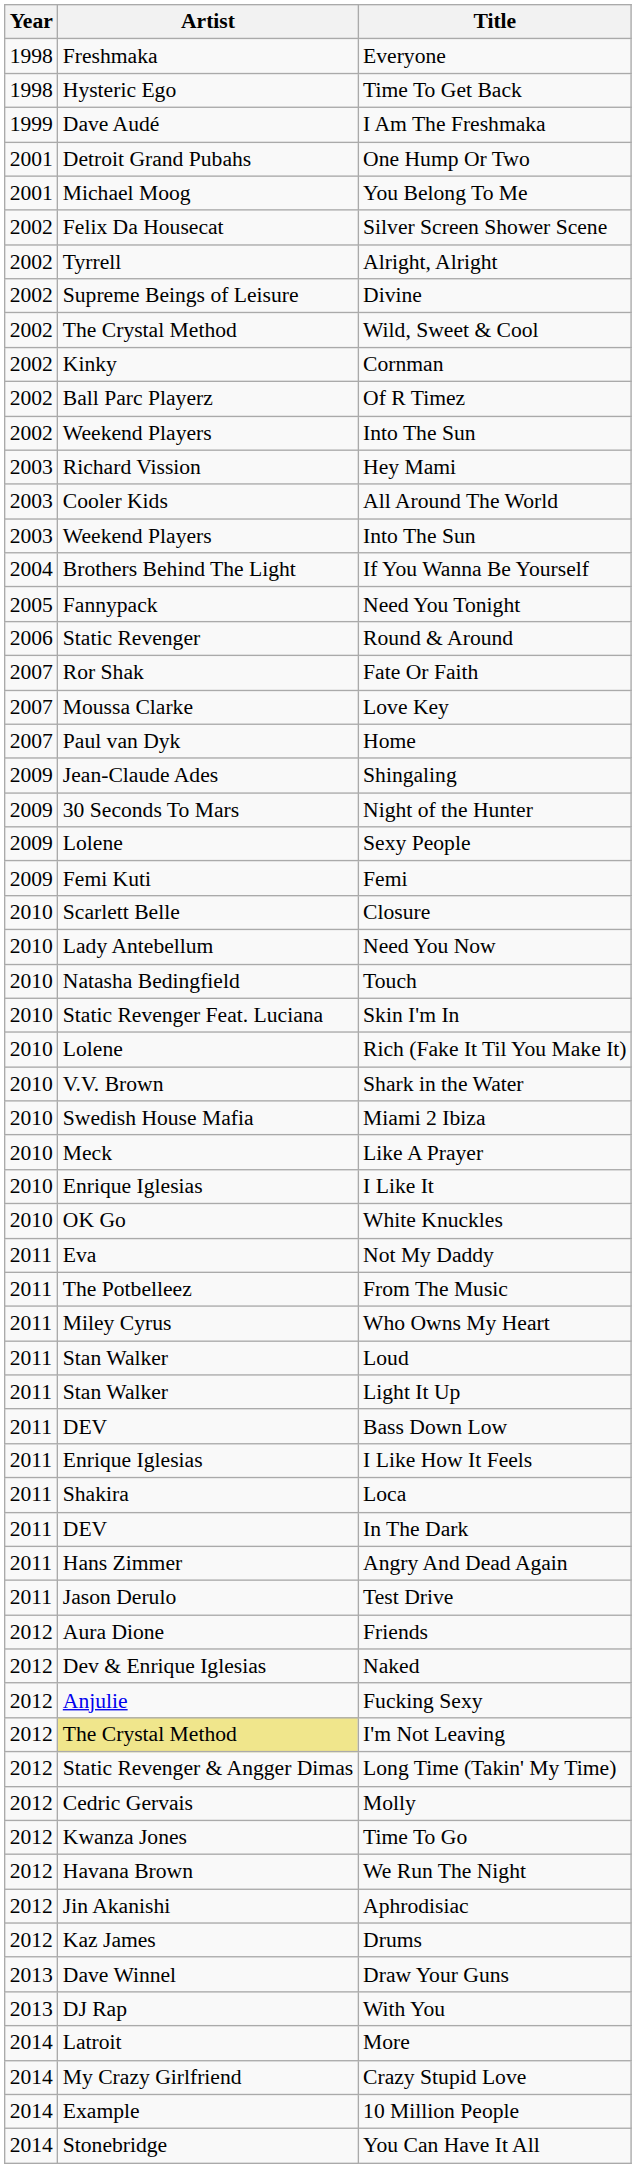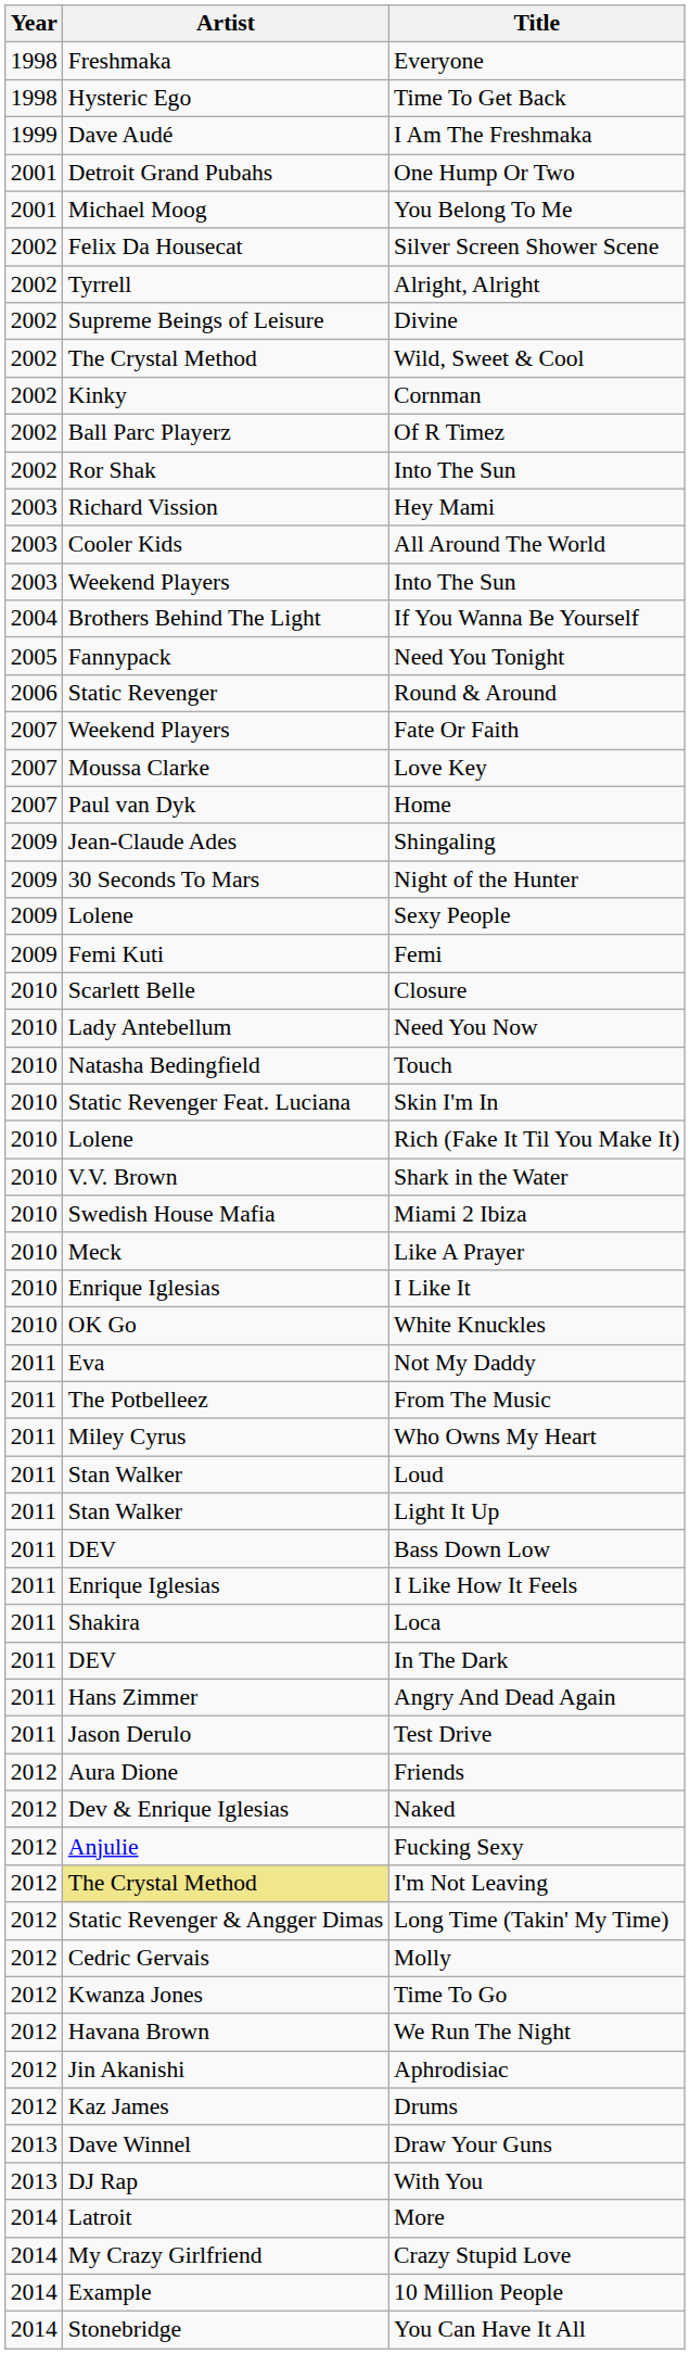 <table class="wikitable sortable">
 <tr>
 <th>Year</th>
 <th>Artist</th>
 <th>Title</th>
 </tr>
 <tr>
 <td>1998</td>
 <td>Freshmaka</td>
 <td>Everyone</td>
 </tr>
 <tr>
 <td>1998</td>
 <td>Hysteric Ego</td>
 <td>Time To Get Back</td>
 </tr>
 <tr>
 <td>1999</td>
 <td>Dave Audé</td>
 <td>I Am The Freshmaka</td>
 </tr>
 <tr>
 <td>2001</td>
 <td>Detroit Grand Pubahs</td>
 <td>One Hump Or Two</td>
 </tr>
 <tr>
 <td>2001</td>
 <td>Michael Moog</td>
 <td>You Belong To Me</td>
 </tr>
 <tr>
 <td>2002</td>
 <td>Felix Da Housecat</td>
 <td>Silver Screen Shower Scene</td>
 </tr>
 <tr>
 <td>2002</td>
 <td>Tyrrell</td>
 <td>Alright, Alright</td>
 </tr>
 <tr>
 <td>2002</td>
 <td>Supreme Beings of Leisure</td>
 <td>Divine</td>
 </tr>
 <tr>
 <td>2002</td>
 <td>The Crystal Method</td>
 <td>Wild, Sweet & Cool</td>
 </tr>
 <tr>
 <td>2002</td>
 <td>Kinky</td>
 <td>Cornman</td>
 </tr>
 <tr>
 <td>2002</td>
 <td>Ball Parc Playerz</td>
 <td>Of R Timez</td>
 </tr>
 <tr>
 <td>2002</td>
-<td>Weekend Players</td>
+<td>Ror Shak</td>
 <td>Into The Sun</td>
 </tr>
 <tr>
 <td>2003</td>
 <td>Richard Vission</td>
 <td>Hey Mami</td>
 </tr>
 <tr>
 <td>2003</td>
 <td>Cooler Kids</td>
 <td>All Around The World</td>
 </tr>
 <tr>
 <td>2003</td>
 <td>Weekend Players</td>
 <td>Into The Sun</td>
 </tr>
 <tr>
 <td>2004</td>
 <td>Brothers Behind The Light</td>
 <td>If You Wanna Be Yourself</td>
 </tr>
 <tr>
 <td>2005</td>
 <td>Fannypack</td>
 <td>Need You Tonight</td>
 </tr>
 <tr>
 <td>2006</td>
 <td>Static Revenger</td>
 <td>Round & Around</td>
 </tr>
 <tr>
 <td>2007</td>
-<td>Ror Shak</td>
+<td>Weekend Players</td>
 <td>Fate Or Faith</td>
 </tr>
 <tr>
 <td>2007</td>
 <td>Moussa Clarke</td>
 <td>Love Key</td>
 </tr>
 <tr>
 <td>2007</td>
 <td>Paul van Dyk</td>
 <td>Home</td>
 </tr>
 <tr>
 <td>2009</td>
 <td>Jean-Claude Ades</td>
 <td>Shingaling</td>
 </tr>
 <tr>
 <td>2009</td>
 <td>30 Seconds To Mars</td>
 <td>Night of the Hunter</td>
 </tr>
 <tr>
 <td>2009</td>
 <td>Lolene</td>
 <td>Sexy People</td>
 </tr>
 <tr>
 <td>2009</td>
 <td>Femi Kuti</td>
 <td>Femi</td>
 </tr>
 <tr>
 <td>2010</td>
 <td>Scarlett Belle</td>
 <td>Closure</td>
 </tr>
 <tr>
 <td>2010</td>
 <td>Lady Antebellum</td>
 <td>Need You Now</td>
 </tr>
 <tr>
 <td>2010</td>
 <td>Natasha Bedingfield</td>
 <td>Touch</td>
 </tr>
 <tr>
 <td>2010</td>
 <td>Static Revenger Feat. Luciana</td>
 <td>Skin I'm In</td>
 </tr>
 <tr>
 <td>2010</td>
 <td>Lolene</td>
 <td>Rich (Fake It Til You Make It)</td>
 </tr>
 <tr>
 <td>2010</td>
 <td>V.V. Brown</td>
 <td>Shark in the Water</td>
 </tr>
 <tr>
 <td>2010</td>
 <td>Swedish House Mafia</td>
 <td>Miami 2 Ibiza</td>
 </tr>
 <tr>
 <td>2010</td>
 <td>Meck</td>
 <td>Like A Prayer</td>
 </tr>
 <tr>
 <td>2010</td>
 <td>Enrique Iglesias</td>
 <td>I Like It</td>
 </tr>
 <tr>
 <td>2010</td>
 <td>OK Go</td>
 <td>White Knuckles</td>
 </tr>
 <tr>
 <td>2011</td>
 <td>Eva</td>
 <td>Not My Daddy</td>
 </tr>
 <tr>
 <td>2011</td>
 <td>The Potbelleez</td>
 <td>From The Music</td>
 </tr>
 <tr>
 <td>2011</td>
 <td>Miley Cyrus</td>
 <td>Who Owns My Heart</td>
 </tr>
 <tr>
 <td>2011</td>
 <td>Stan Walker</td>
 <td>Loud</td>
 </tr>
 <tr>
 <td>2011</td>
 <td>Stan Walker</td>
 <td>Light It Up</td>
 </tr>
 <tr>
 <td>2011</td>
 <td>DEV</td>
 <td>Bass Down Low</td>
 </tr>
 <tr>
 <td>2011</td>
 <td>Enrique Iglesias</td>
 <td>I Like How It Feels</td>
 </tr>
 <tr>
 <td>2011</td>
 <td>Shakira</td>
 <td>Loca</td>
 </tr>
 <tr>
 <td>2011</td>
 <td>DEV</td>
 <td>In The Dark</td>
 </tr>
 <tr>
 <td>2011</td>
 <td>Hans Zimmer</td>
 <td>Angry And Dead Again</td>
 </tr>
 <tr>
 <td>2011</td>
 <td>Jason Derulo</td>
 <td>Test Drive</td>
 </tr>
 <tr>
 <td>2012</td>
 <td>Aura Dione</td>
 <td>Friends</td>
 </tr>
 <tr>
 <td>2012</td>
 <td>Dev & Enrique Iglesias</td>
 <td>Naked</td>
 </tr>
 <tr>
 <td>2012</td>
 <td><a href='#'>Anjulie</a></td>
 <td>Fucking Sexy</td>
 </tr>
 <tr>
 <td>2012</td>
 <td style="background: khaki;">The Crystal Method</td>
 <td>I'm Not Leaving</td>
 </tr>
 <tr>
 <td>2012</td>
 <td>Static Revenger & Angger Dimas</td>
 <td>Long Time (Takin' My Time)</td>
 </tr>
 <tr>
 <td>2012</td>
 <td>Cedric Gervais</td>
 <td>Molly</td>
 </tr>
 <tr>
 <td>2012</td>
 <td>Kwanza Jones</td>
 <td>Time To Go</td>
 </tr>
 <tr>
 <td>2012</td>
 <td>Havana Brown</td>
 <td>We Run The Night</td>
 </tr>
 <tr>
 <td>2012</td>
 <td>Jin Akanishi</td>
 <td>Aphrodisiac</td>
 </tr>
 <tr>
 <td>2012</td>
 <td>Kaz James</td>
 <td>Drums</td>
 </tr>
 <tr>
 <td>2013</td>
 <td>Dave Winnel</td>
 <td>Draw Your Guns</td>
 </tr>
 <tr>
 <td>2013</td>
 <td>DJ Rap</td>
 <td>With You</td>
 </tr>
 <tr>
 <td>2014</td>
 <td>Latroit</td>
 <td>More</td>
 </tr>
 <tr>
 <td>2014</td>
 <td>My Crazy Girlfriend</td>
 <td>Crazy Stupid Love</td>
 </tr>
 <tr>
 <td>2014</td>
 <td>Example</td>
 <td>10 Million People</td>
 </tr>
 <tr>
 <td>2014</td>
 <td>Stonebridge</td>
 <td>You Can Have It All</td>
 </tr>
 </table>
